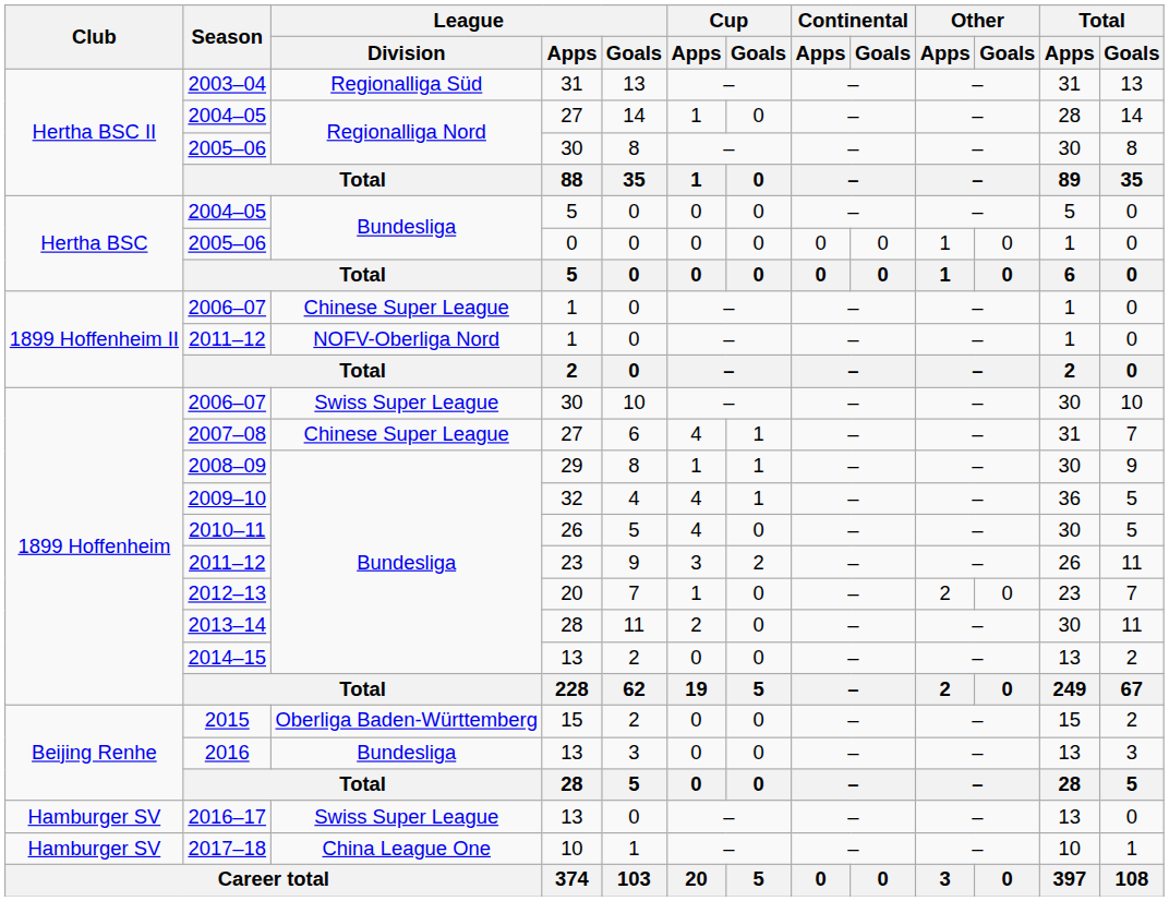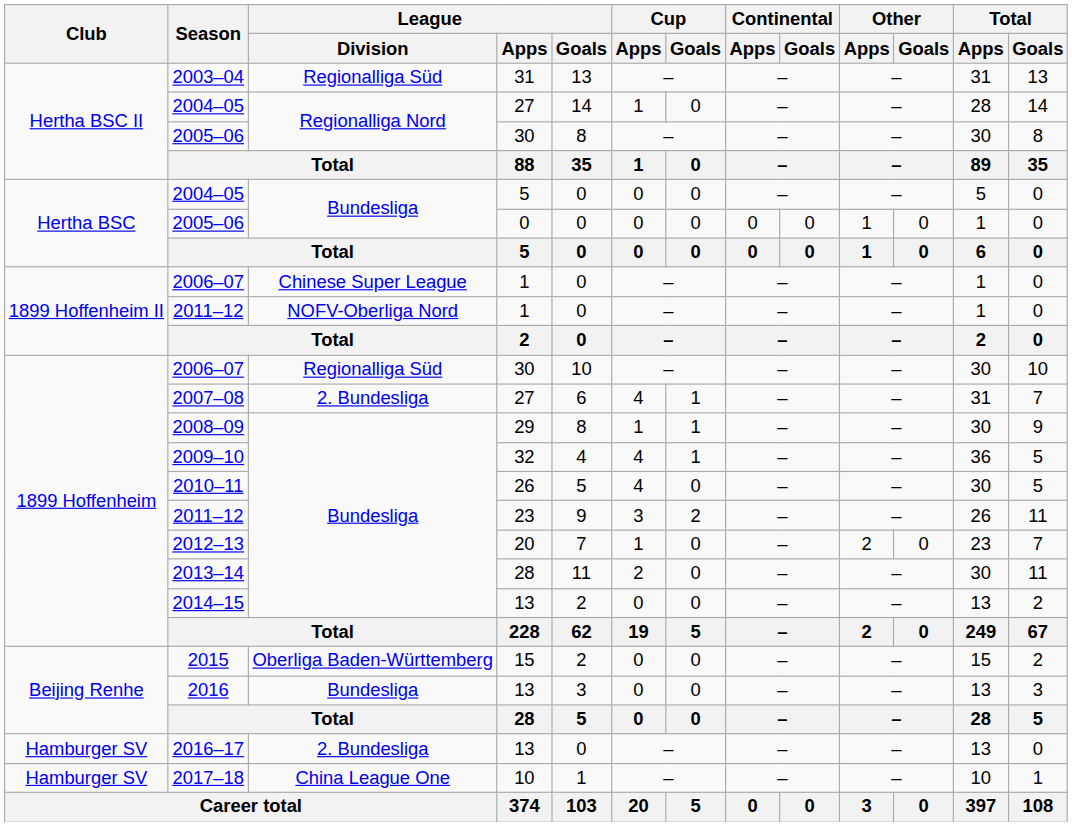 <table class="wikitable" style="text-align: center;">
 <tr>
 <th rowspan=2>Club</th>
 <th rowspan=2>Season</th>
 <th colspan=3>League</th>
 <th colspan=2>Cup</th>
 <th colspan=2>Continental</th>
 <th colspan=2>Other</th>
 <th colspan=2>Total</th>
 </tr>
 <tr>
 <th>Division</th>
 <th>Apps</th>
 <th>Goals</th>
 <th>Apps</th>
 <th>Goals</th>
 <th>Apps</th>
 <th>Goals</th>
 <th>Apps</th>
 <th>Goals</th>
 <th>Apps</th>
 <th>Goals</th>
 </tr>
 <tr>
 <td rowspan=4><a href='#'>Hertha BSC II</a></td>
 <td><a href='#'>2003–04</a></td>
 <td><a href='#'>Regionalliga Süd</a></td>
 <td>31</td>
 <td>13</td>
 <td colspan=2>–</td>
 <td colspan=2>–</td>
 <td colspan=2>–</td>
 <td>31</td>
 <td>13</td>
 </tr>
 <tr>
 <td><a href='#'>2004–05</a></td>
 <td rowspan=2><a href='#'>Regionalliga Nord</a></td>
 <td>27</td>
 <td>14</td>
 <td>1</td>
 <td>0</td>
 <td colspan=2>–</td>
 <td colspan=2>–</td>
 <td>28</td>
 <td>14</td>
 </tr>
 <tr>
 <td><a href='#'>2005–06</a></td>
 <td>30</td>
 <td>8</td>
 <td colspan=2>–</td>
 <td colspan=2>–</td>
 <td colspan=2>–</td>
 <td>30</td>
 <td>8</td>
 </tr>
 <tr>
 <th colspan=2>Total</th>
 <th>88</th>
 <th>35</th>
 <th>1</th>
 <th>0</th>
 <th colspan=2>–</th>
 <th colspan=2>–</th>
 <th>89</th>
 <th>35</th>
 </tr>
 <tr>
 <td rowspan=3><a href='#'>Hertha BSC</a></td>
 <td><a href='#'>2004–05</a></td>
 <td rowspan=2><a href='#'>Bundesliga</a></td>
 <td>5</td>
 <td>0</td>
 <td>0</td>
 <td>0</td>
 <td colspan=2>–</td>
 <td colspan=2>–</td>
 <td>5</td>
 <td>0</td>
 </tr>
 <tr>
 <td><a href='#'>2005–06</a></td>
 <td>0</td>
 <td>0</td>
 <td>0</td>
 <td>0</td>
 <td>0</td>
 <td>0</td>
 <td>1</td>
 <td>0</td>
 <td>1</td>
 <td>0</td>
 </tr>
 <tr>
 <th colspan=2>Total</th>
 <th>5</th>
 <th>0</th>
 <th>0</th>
 <th>0</th>
 <th>0</th>
 <th>0</th>
 <th>1</th>
 <th>0</th>
 <th>6</th>
 <th>0</th>
 </tr>
 <tr>
 <td rowspan=3><a href='#'>1899 Hoffenheim II</a></td>
 <td><a href='#'>2006–07</a></td>
 <td><a href='#'>Chinese Super League</a></td>
 <td>1</td>
 <td>0</td>
 <td colspan=2>–</td>
 <td colspan=2>–</td>
 <td colspan=2>–</td>
 <td>1</td>
 <td>0</td>
 </tr>
 <tr>
 <td><a href='#'>2011–12</a></td>
 <td><a href='#'>NOFV-Oberliga Nord</a></td>
 <td>1</td>
 <td>0</td>
 <td colspan=2>–</td>
 <td colspan=2>–</td>
 <td colspan=2>–</td>
 <td>1</td>
 <td>0</td>
 </tr>
 <tr>
 <th colspan=2>Total</th>
 <th>2</th>
 <th>0</th>
 <th colspan=2>–</th>
 <th colspan=2>–</th>
 <th colspan=2>–</th>
 <th>2</th>
 <th>0</th>
 </tr>
 <tr>
 <td rowspan=10><a href='#'>1899 Hoffenheim</a></td>
 <td><a href='#'>2006–07</a></td>
-<td><a href='#'>Swiss Super League</a></td>
+<td><a href='#'>Regionalliga Süd</a></td>
 <td>30</td>
 <td>10</td>
 <td colspan=2>–</td>
 <td colspan=2>–</td>
 <td colspan=2>–</td>
 <td>30</td>
 <td>10</td>
 </tr>
 <tr>
 <td><a href='#'>2007–08</a></td>
-<td><a href='#'>Chinese Super League</a></td>
+<td><a href='#'>2. Bundesliga</a></td>
 <td>27</td>
 <td>6</td>
 <td>4</td>
 <td>1</td>
 <td colspan=2>–</td>
 <td colspan=2>–</td>
 <td>31</td>
 <td>7</td>
 </tr>
 <tr>
 <td><a href='#'>2008–09</a></td>
 <td rowspan=7><a href='#'>Bundesliga</a></td>
 <td>29</td>
 <td>8</td>
 <td>1</td>
 <td>1</td>
 <td colspan=2>–</td>
 <td colspan=2>–</td>
 <td>30</td>
 <td>9</td>
 </tr>
 <tr>
 <td><a href='#'>2009–10</a></td>
 <td>32</td>
 <td>4</td>
 <td>4</td>
 <td>1</td>
 <td colspan=2>–</td>
 <td colspan=2>–</td>
 <td>36</td>
 <td>5</td>
 </tr>
 <tr>
 <td><a href='#'>2010–11</a></td>
 <td>26</td>
 <td>5</td>
 <td>4</td>
 <td>0</td>
 <td colspan=2>–</td>
 <td colspan=2>–</td>
 <td>30</td>
 <td>5</td>
 </tr>
 <tr>
 <td><a href='#'>2011–12</a></td>
 <td>23</td>
 <td>9</td>
 <td>3</td>
 <td>2</td>
 <td colspan=2>–</td>
 <td colspan=2>–</td>
 <td>26</td>
 <td>11</td>
 </tr>
 <tr>
 <td><a href='#'>2012–13</a></td>
 <td>20</td>
 <td>7</td>
 <td>1</td>
 <td>0</td>
 <td colspan=2>–</td>
 <td>2</td>
 <td>0</td>
 <td>23</td>
 <td>7</td>
 </tr>
 <tr>
 <td><a href='#'>2013–14</a></td>
 <td>28</td>
 <td>11</td>
 <td>2</td>
 <td>0</td>
 <td colspan=2>–</td>
 <td colspan=2>–</td>
 <td>30</td>
 <td>11</td>
 </tr>
 <tr>
 <td><a href='#'>2014–15</a></td>
 <td>13</td>
 <td>2</td>
 <td>0</td>
 <td>0</td>
 <td colspan=2>–</td>
 <td colspan=2>–</td>
 <td>13</td>
 <td>2</td>
 </tr>
 <tr>
 <th colspan=2>Total</th>
 <th>228</th>
 <th>62</th>
 <th>19</th>
 <th>5</th>
 <th colspan=2>–</th>
 <th>2</th>
 <th>0</th>
 <th>249</th>
 <th>67</th>
 </tr>
 <tr>
 <td rowspan=3><a href='#'>Beijing Renhe</a></td>
 <td><a href='#'>2015</a></td>
 <td><a href='#'>Oberliga Baden-Württemberg</a></td>
 <td>15</td>
 <td>2</td>
 <td>0</td>
 <td>0</td>
 <td colspan=2>–</td>
 <td colspan=2>–</td>
 <td>15</td>
 <td>2</td>
 </tr>
 <tr>
 <td><a href='#'>2016</a></td>
 <td><a href='#'>Bundesliga</a></td>
 <td>13</td>
 <td>3</td>
 <td>0</td>
 <td>0</td>
 <td colspan=2>–</td>
 <td colspan=2>–</td>
 <td>13</td>
 <td>3</td>
 </tr>
 <tr>
 <th colspan=2>Total</th>
 <th>28</th>
 <th>5</th>
 <th>0</th>
 <th>0</th>
 <th colspan=2>–</th>
 <th colspan=2>–</th>
 <th>28</th>
 <th>5</th>
 </tr>
 <tr>
 <td><a href='#'>Hamburger SV</a></td>
 <td><a href='#'>2016–17</a></td>
-<td><a href='#'>Swiss Super League</a></td>
+<td><a href='#'>2. Bundesliga</a></td>
 <td>13</td>
 <td>0</td>
 <td colspan=2>–</td>
 <td colspan=2>–</td>
 <td colspan=2>–</td>
 <td>13</td>
 <td>0</td>
 </tr>
 <tr>
 <td><a href='#'>Hamburger SV</a></td>
 <td><a href='#'>2017–18</a></td>
 <td><a href='#'>China League One</a></td>
 <td>10</td>
 <td>1</td>
 <td colspan=2>–</td>
 <td colspan=2>–</td>
 <td colspan=2>–</td>
 <td>10</td>
 <td>1</td>
 </tr>
 <tr>
 <th colspan=3>Career total</th>
 <th>374</th>
 <th>103</th>
 <th>20</th>
 <th>5</th>
 <th>0</th>
 <th>0</th>
 <th>3</th>
 <th>0</th>
 <th>397</th>
 <th>108</th>
 </tr>
 </table>
